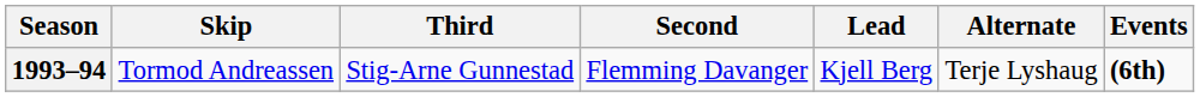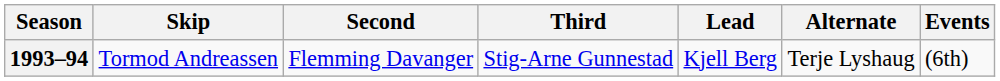 <table class="wikitable">
 <tr>
 <th scope="col">Season</th>
 <th scope="col">Skip</th>
+<th scope="col">Second</th>
 <th scope="col">Third</th>
-<th scope="col">Second</th>
 <th scope="col">Lead</th>
 <th scope="col">Alternate</th>
 <th scope="col">Events</th>
 </tr>
 <tr>
 <th scope="row">1993–94</th>
 <td><a href='#'>Tormod Andreassen</a></td>
+<td><a href='#'>Flemming Davanger</a></td>
 <td><a href='#'>Stig-Arne Gunnestad</a></td>
-<td><a href='#'>Flemming Davanger</a></td>
 <td><a href='#'>Kjell Berg</a></td>
 <td>Terje Lyshaug</td>
-<td><strong> (6th)</strong></td>
+<td> (6th)</td>
 </tr>
 </table>
